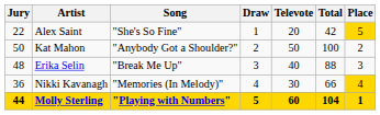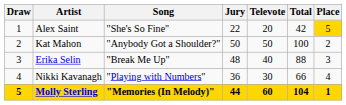 <table class="sortable wikitable" style="text-align:center; margin: 1em auto 1em auto">
 <tr>
-<th>Jury</th>
+<th>Draw</th>
 <th>Artist</th>
 <th>Song</th>
-<th>Draw</th>
+<th>Jury</th>
 <th>Televote</th>
 <th>Total</th>
 <th>Place</th>
 </tr>
 <tr>
-<td>22</td>
+<td>1</td>
 <td align="left">Alex Saint</td>
 <td align="left">"She's So Fine"</td>
-<td>1</td>
+<td>22</td>
 <td>20</td>
 <td>42</td>
 <td style="background: gold;">5</td>
 </tr>
 <tr>
-<td>50</td>
+<td>2</td>
 <td align="left">Kat Mahon</td>
 <td align="left">"Anybody Got a Shoulder?"</td>
-<td>2</td>
+<td>50</td>
 <td>50</td>
 <td>100</td>
 <td>2</td>
 </tr>
 <tr>
-<td>48</td>
+<td>3</td>
 <td align="left"><a href='#'>Erika Selin</a></td>
 <td align="left">"Break Me Up"</td>
-<td>3</td>
+<td>48</td>
 <td>40</td>
 <td>88</td>
 <td>3</td>
 </tr>
 <tr>
+<td>4</td>
+<td align="left">Nikki Kavanagh</td>
+<td align="left">"<a href='#'>Playing with Numbers</a>"</td>
 <td>36</td>
-<td align="left">Nikki Kavanagh</td>
-<td align="left">"Memories (In Melody)"</td>
-<td>4</td>
 <td>30</td>
 <td>66</td>
-<td style="background: gold;">4</td>
+<td>4</td>
 </tr>
 <tr style="font-weight:bold; background:gold;">
+<td>5</td>
+<td align="left"><a href='#'>Molly Sterling</a></td>
+<td align="left">"Memories (In Melody)"</td>
 <td>44</td>
-<td align="left"><a href='#'>Molly Sterling</a></td>
-<td align="left">"<a href='#'>Playing with Numbers</a>"</td>
-<td>5</td>
 <td>60</td>
 <td>104</td>
 <td>1</td>
 </tr>
 </table>
